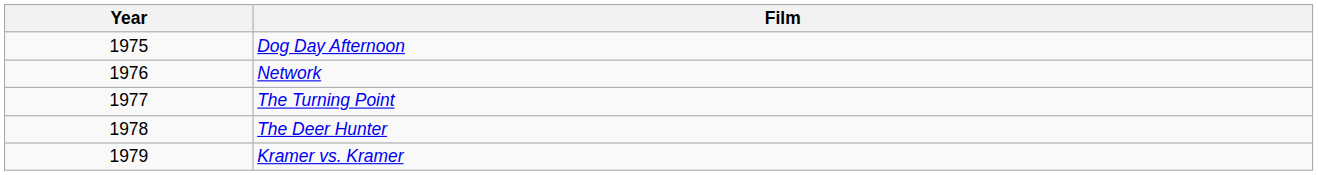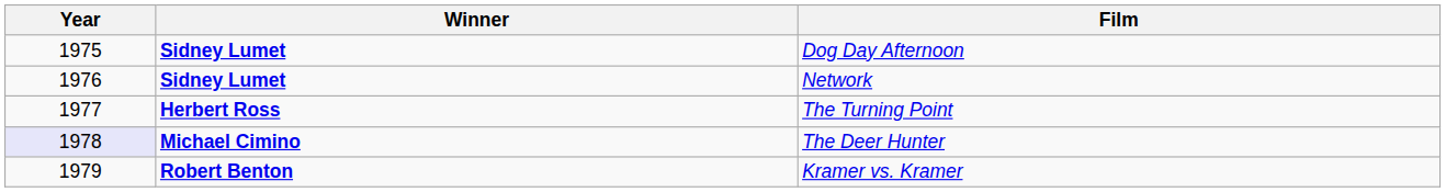 <table class="wikitable" width="95%" cellpadding="5">
 <tr>
 <th width="100"><strong>Year</strong></th>
+<th width="450"><strong>Winner</strong></th>
 <th width="450"><strong>Film</strong></th>
 </tr>
 <tr>
 <td style="text-align:center;">1975</td>
+<td><strong><a href='#'>Sidney Lumet</a></strong></td>
 <td><em><a href='#'>Dog Day Afternoon</a></em></td>
 </tr>
 <tr>
 <td style="text-align:center;">1976</td>
+<td><strong><a href='#'>Sidney Lumet</a></strong></td>
 <td><em><a href='#'>Network</a></em></td>
 </tr>
 <tr>
 <td style="text-align:center;">1977</td>
+<td><strong><a href='#'>Herbert Ross</a></strong></td>
 <td><em><a href='#'>The Turning Point</a></em></td>
 </tr>
 <tr>
-<td style="text-align:center;">1978</td>
+<td style="background: lavender; text-align:center;">1978</td>
+<td><strong><a href='#'>Michael Cimino</a></strong></td>
 <td><em><a href='#'>The Deer Hunter</a></em></td>
 </tr>
 <tr>
 <td style="text-align:center;">1979</td>
+<td><strong><a href='#'>Robert Benton</a></strong></td>
 <td><em><a href='#'>Kramer vs. Kramer</a></em></td>
 </tr>
 </table>
